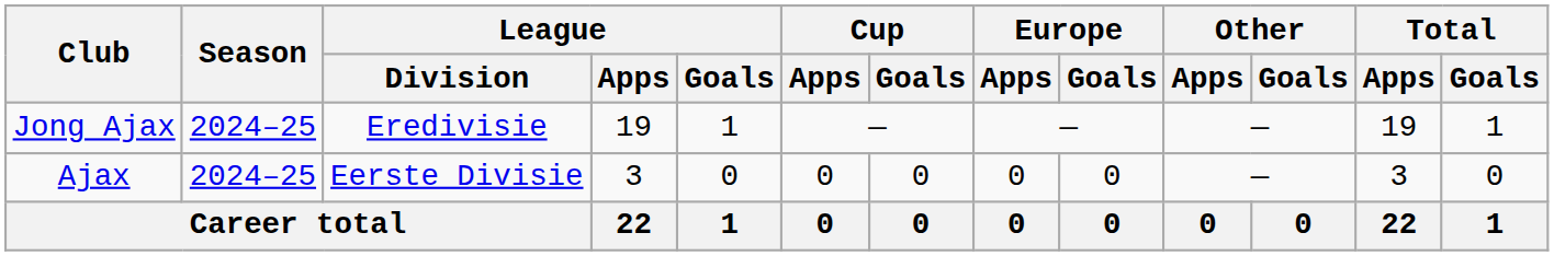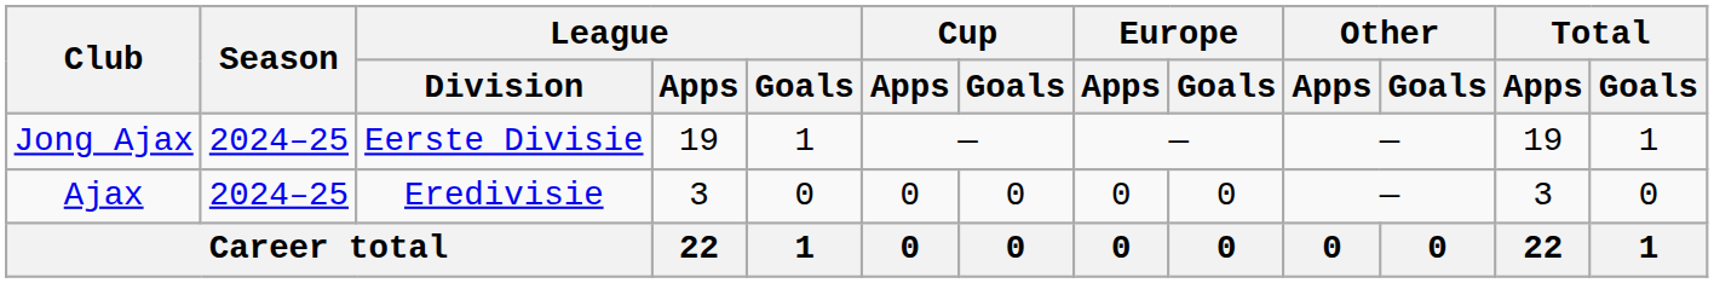 <table class="wikitable" style="text-align: center;">
 <tr>
 <th rowspan="2">Club</th>
 <th rowspan="2">Season</th>
 <th colspan="3">League</th>
 <th colspan="2">Cup</th>
 <th colspan="2">Europe</th>
 <th colspan="2">Other</th>
 <th colspan="2">Total</th>
 </tr>
 <tr>
 <th>Division</th>
 <th>Apps</th>
 <th>Goals</th>
 <th>Apps</th>
 <th>Goals</th>
 <th>Apps</th>
 <th>Goals</th>
 <th>Apps</th>
 <th>Goals</th>
 <th>Apps</th>
 <th>Goals</th>
 </tr>
 <tr>
 <td><a href='#'>Jong Ajax</a></td>
 <td><a href='#'>2024–25</a></td>
-<td><a href='#'>Eredivisie</a></td>
+<td><a href='#'>Eerste Divisie</a></td>
 <td>19</td>
 <td>1</td>
 <td colspan="2">—</td>
 <td colspan="2">—</td>
 <td colspan="2">—</td>
 <td>19</td>
 <td>1</td>
 </tr>
 <tr>
 <td><a href='#'>Ajax</a></td>
 <td><a href='#'>2024–25</a></td>
-<td><a href='#'>Eerste Divisie</a></td>
+<td><a href='#'>Eredivisie</a></td>
 <td>3</td>
 <td>0</td>
 <td>0</td>
 <td>0</td>
 <td>0</td>
 <td>0</td>
 <td colspan="2">—</td>
 <td>3</td>
 <td>0</td>
 </tr>
 <tr>
 <th colspan="3">Career total</th>
 <th>22</th>
 <th>1</th>
 <th>0</th>
 <th>0</th>
 <th>0</th>
 <th>0</th>
 <th>0</th>
 <th>0</th>
 <th>22</th>
 <th>1</th>
 </tr>
 </table>
